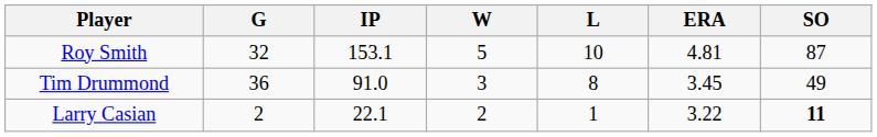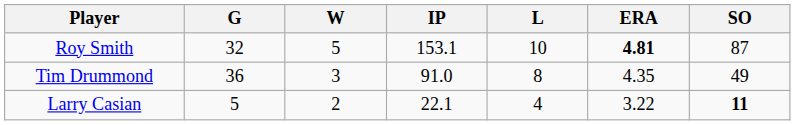 <table class="wikitable sortable">
 <tr>
 <th bgcolor="#DDDDFF" width="16%">Player</th>
 <th bgcolor="#DDDDFF" width="9%">G</th>
+<th bgcolor="#DDDDFF" width="9%">W</th>
 <th bgcolor="#DDDDFF" width="9%">IP</th>
-<th bgcolor="#DDDDFF" width="9%">W</th>
 <th bgcolor="#DDDDFF" width="9%">L</th>
 <th bgcolor="#DDDDFF" width="9%">ERA</th>
 <th bgcolor="#DDDDFF" width="9%">SO</th>
 </tr>
 <tr align="center">
 <td><a href='#'>Roy Smith</a></td>
 <td>32</td>
+<td>5</td>
 <td>153.1</td>
-<td>5</td>
 <td>10</td>
-<td>4.81</td>
+<td><strong>4.81</strong></td>
 <td>87</td>
 </tr>
 <tr align="center">
 <td><a href='#'>Tim Drummond</a></td>
 <td>36</td>
+<td>3</td>
 <td>91.0</td>
-<td>3</td>
 <td>8</td>
-<td>3.45</td>
+<td>4.35</td>
 <td>49</td>
 </tr>
 <tr align=center>
 <td><a href='#'>Larry Casian</a></td>
+<td>5</td>
 <td>2</td>
 <td>22.1</td>
-<td>2</td>
-<td>1</td>
+<td>4</td>
 <td>3.22</td>
 <td><strong>11</strong></td>
 </tr>
 </table>
